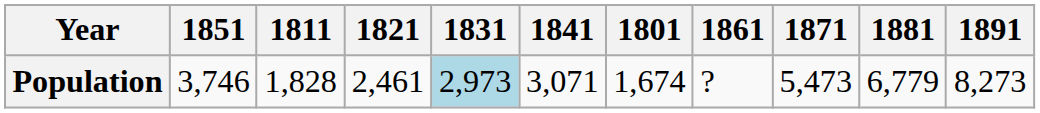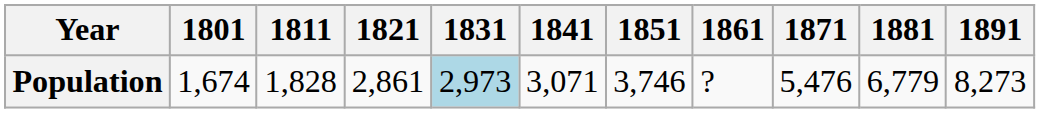 <table class="wikitable">
 <tr>
 <th>Year</th>
-<th>1851</th>
+<th>1801</th>
 <th>1811</th>
 <th>1821</th>
 <th>1831</th>
 <th>1841</th>
-<th>1801</th>
+<th>1851</th>
 <th>1861</th>
 <th>1871</th>
 <th>1881</th>
 <th>1891</th>
 </tr>
 <tr>
 <th>Population</th>
-<td>3,746</td>
+<td>1,674</td>
 <td>1,828</td>
-<td>2,461</td>
+<td>2,861</td>
 <td style="background: lightblue;">2,973</td>
 <td>3,071</td>
-<td>1,674</td>
+<td>3,746</td>
 <td>?</td>
-<td>5,473</td>
+<td>5,476</td>
 <td>6,779</td>
 <td>8,273</td>
 </tr>
 </table>
